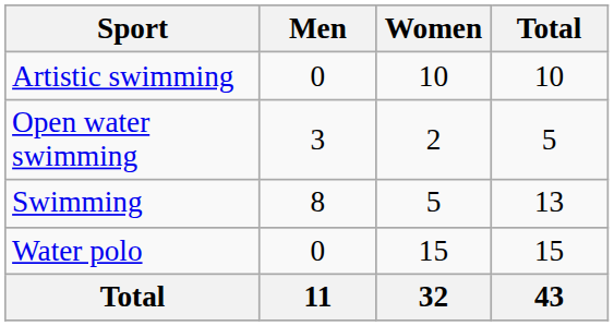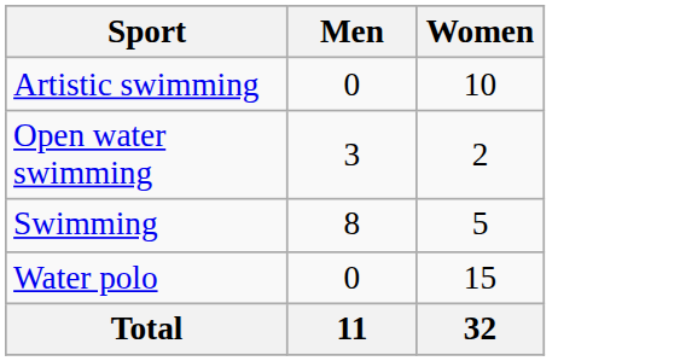 <table class="wikitable sortable" style="text-align:center;">
 <tr>
 <th width=130>Sport</th>
 <th width=55>Men</th>
 <th width=55>Women</th>
-<th width=55>Total</th>
 </tr>
 <tr>
 <td align=left><a href='#'>Artistic swimming</a></td>
 <td>0</td>
-<td>10</td>
 <td>10</td>
 </tr>
 <tr>
 <td align=left><a href='#'>Open water swimming</a></td>
 <td>3</td>
 <td>2</td>
-<td>5</td>
 </tr>
 <tr>
 <td align=left><a href='#'>Swimming</a></td>
 <td>8</td>
 <td>5</td>
-<td>13</td>
 </tr>
 <tr>
 <td align=left><a href='#'>Water polo</a></td>
 <td>0</td>
-<td>15</td>
 <td>15</td>
 </tr>
 <tr>
 <th>Total</th>
 <th>11</th>
 <th>32</th>
-<th><strong>43</strong></th>
 </tr>
 </table>
